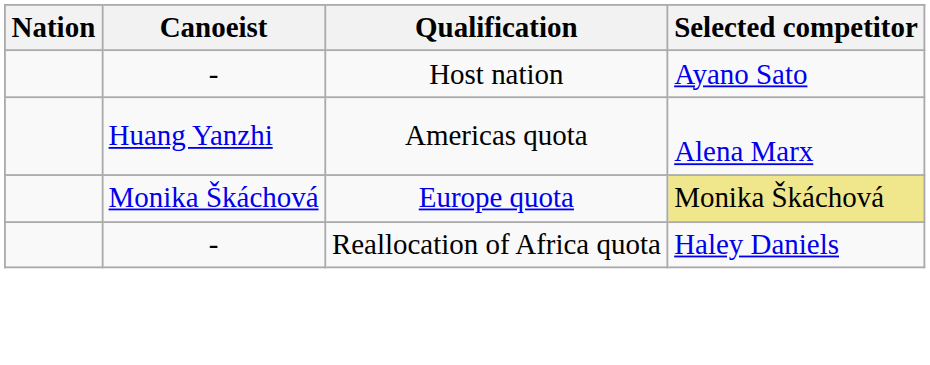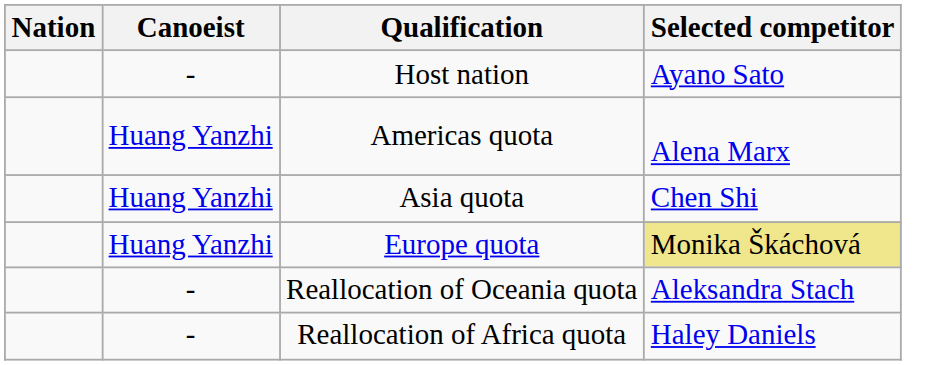 <table class="wikitable" style="text-align:center">
 <tr>
 <th>Nation</th>
 <th>Canoeist</th>
 <th>Qualification</th>
 <th>Selected competitor</th>
 </tr>
 <tr>
 <td align="left"></td>
 <td>-</td>
 <td>Host nation</td>
 <td align="left"><a href='#'>Ayano Sato</a></td>
 </tr>
 <tr>
 <td align="left"></td>
 <td align="left"><a href='#'>Huang Yanzhi</a></td>
 <td>Americas quota</td>
 <td align="left"><br><a href='#'>Alena Marx</a></td>
 </tr>
 <tr>
 <td align="left"></td>
-<td align="left"><a href='#'>Monika Škáchová</a></td>
+<td align="left"><a href='#'>Huang Yanzhi</a></td>
+<td>Asia quota</td>
+<td align="left"><a href='#'>Chen Shi</a></td>
+</tr>
+<tr>
+<td align="left"></td>
+<td align="left"><a href='#'>Huang Yanzhi</a></td>
 <td><a href='#'>Europe quota</a></td>
 <td align="left" style="background: khaki;">Monika Škáchová</td>
+</tr>
+<tr>
+<td align="left"></td>
+<td>-</td>
+<td>Reallocation of Oceania quota</td>
+<td align="left"><a href='#'>Aleksandra Stach</a></td>
 </tr>
 <tr>
 <td align="left"><br></td>
 <td>-</td>
 <td>Reallocation of Africa quota</td>
 <td align="left"><a href='#'>Haley Daniels</a></td>
 </tr>
 </table>
